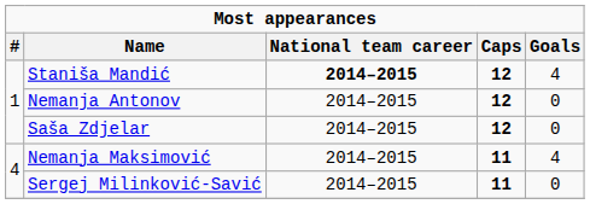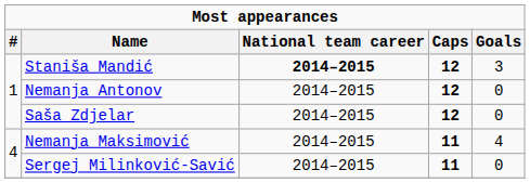 <table class="wikitable sortable" style="text-align:center;">
 <tr>
 <td class="unsortable" colspan=5><strong>Most appearances</strong> </td>
 </tr>
 <tr>
 <th>#</th>
 <th class="unsortable">Name</th>
 <th class="unsortable">National team career</th>
 <th>Caps</th>
 <th>Goals</th>
 </tr>
 <tr>
 <td rowspan="3">1</td>
 <td style="text-align: left;"><a href='#'>Staniša Mandić</a></td>
 <td><strong>2014–2015</strong></td>
 <td><strong>12</strong></td>
-<td>4</td>
+<td>3</td>
 </tr>
 <tr>
 <td style="text-align: left;"><a href='#'>Nemanja Antonov</a></td>
 <td>2014–2015</td>
 <td><strong>12</strong></td>
 <td>0</td>
 </tr>
 <tr>
 <td style="text-align: left;"><a href='#'>Saša Zdjelar</a></td>
 <td>2014–2015</td>
 <td><strong>12</strong></td>
 <td>0</td>
 </tr>
 <tr>
 <td rowspan="2">4</td>
 <td style="text-align: left;"><a href='#'>Nemanja Maksimović</a></td>
 <td>2014–2015</td>
 <td><strong>11</strong></td>
 <td>4</td>
 </tr>
 <tr>
 <td align="left"><a href='#'>Sergej Milinković-Savić</a></td>
 <td>2014–2015</td>
 <td><strong>11</strong></td>
 <td>0</td>
 </tr>
 <tr>
 </tr>
 </table>
